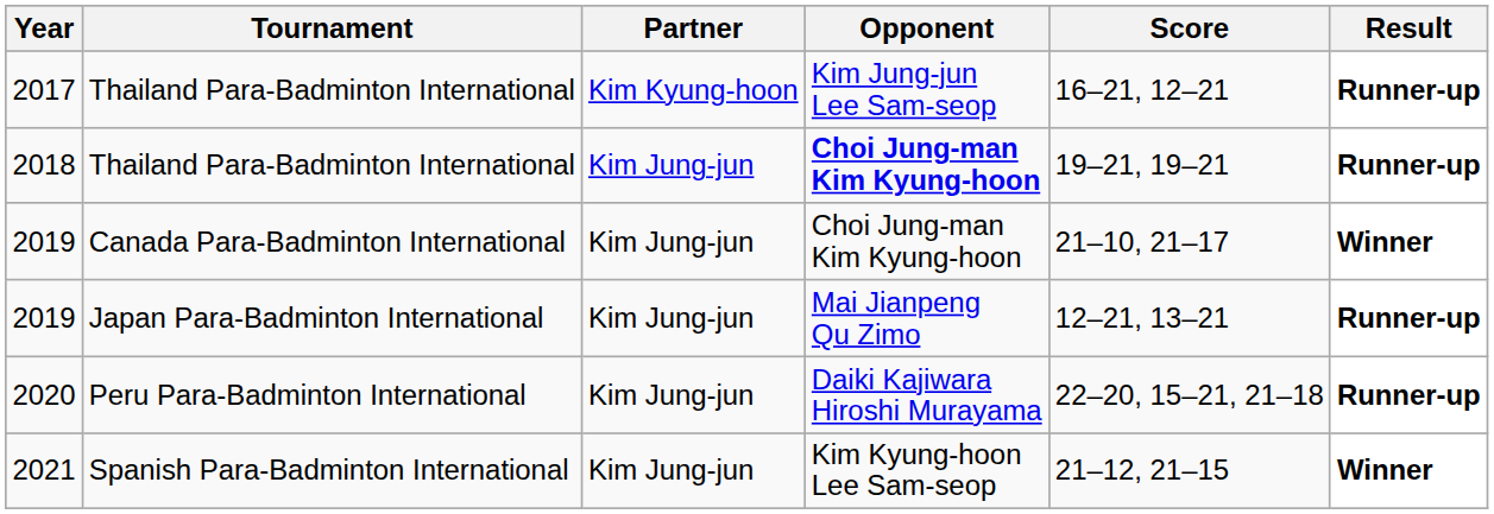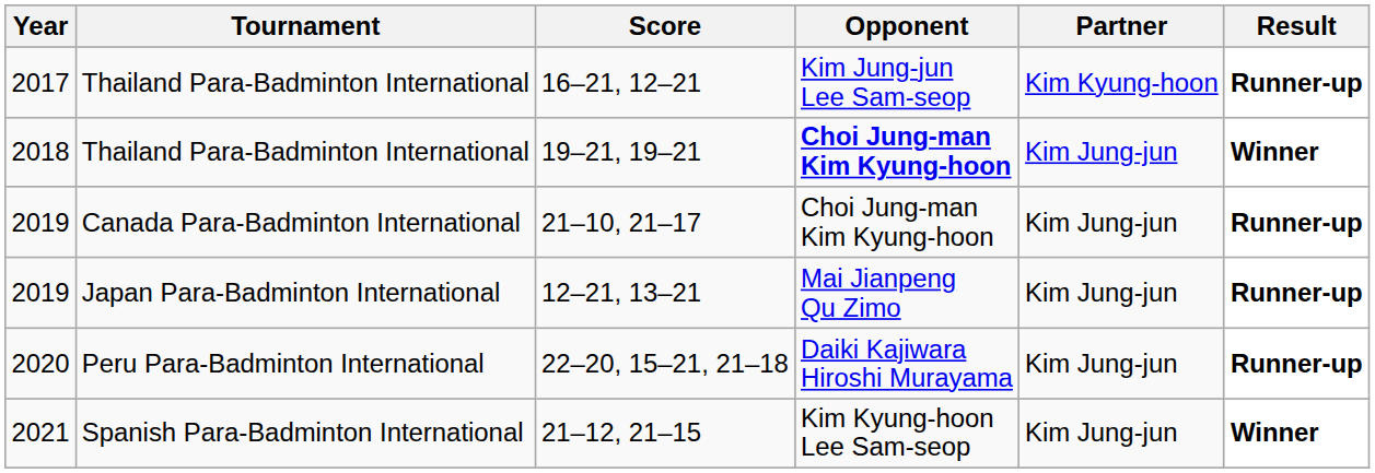 <table class="sortable wikitable" style="font-size: 90%;">
 <tr>
 <th>Year</th>
 <th>Tournament</th>
+<th>Score</th>
+<th>Opponent</th>
 <th>Partner</th>
-<th>Opponent</th>
-<th>Score</th>
 <th>Result</th>
 </tr>
 <tr>
 <td align="center">2017</td>
 <td align="left">Thailand Para-Badminton International</td>
+<td align="left">16–21, 12–21</td>
+<td align="left"> <a href='#'>Kim Jung-jun</a><br> <a href='#'>Lee Sam-seop</a></td>
 <td> <a href='#'>Kim Kyung-hoon</a></td>
-<td align="left"> <a href='#'>Kim Jung-jun</a><br> <a href='#'>Lee Sam-seop</a></td>
-<td align="left">16–21, 12–21</td>
 <td style="text-align:left; background:white"> <strong>Runner-up</strong></td>
 </tr>
 <tr>
 <td align="center">2018</td>
 <td align="left">Thailand Para-Badminton International</td>
+<td align="left">19–21, 19–21</td>
+<td align="left"><strong> <a href='#'>Choi Jung-man</a><br> <a href='#'>Kim Kyung-hoon</a></strong></td>
 <td>  <a href='#'>Kim Jung-jun</a></td>
-<td align="left"><strong> <a href='#'>Choi Jung-man</a><br> <a href='#'>Kim Kyung-hoon</a></strong></td>
-<td align="left">19–21, 19–21</td>
+<td style="text-align:left; background:white"> <strong>Winner</strong></td>
+</tr>
+<tr>
+<td align="center">2019</td>
+<td align="left">Canada Para-Badminton International</td>
+<td align="left">21–10, 21–17</td>
+<td align="left"> Choi Jung-man<br> Kim Kyung-hoon</td>
+<td>  Kim Jung-jun</td>
 <td style="text-align:left; background:white"> <strong>Runner-up</strong></td>
 </tr>
 <tr>
 <td align="center">2019</td>
-<td align="left">Canada Para-Badminton International</td>
+<td align="left">Japan Para-Badminton International</td>
+<td align="left">12–21, 13–21</td>
+<td align="left"> <a href='#'>Mai Jianpeng</a><br> <a href='#'>Qu Zimo</a></td>
 <td>  Kim Jung-jun</td>
-<td align="left"> Choi Jung-man<br> Kim Kyung-hoon</td>
-<td align="left">21–10, 21–17</td>
-<td style="text-align:left; background:white"> <strong>Winner</strong></td>
-</tr>
-<tr>
-<td align="center">2019</td>
-<td align="left">Japan Para-Badminton International</td>
-<td>  Kim Jung-jun</td>
-<td align="left"> <a href='#'>Mai Jianpeng</a><br> <a href='#'>Qu Zimo</a></td>
-<td align="left">12–21, 13–21</td>
 <td style="text-align:left; background:white"> <strong>Runner-up</strong></td>
 </tr>
 <tr>
 <td align="center">2020</td>
 <td align="left">Peru Para-Badminton International</td>
+<td align="left">22–20, 15–21, 21–18</td>
+<td align="left"> <a href='#'>Daiki Kajiwara</a><br> <a href='#'>Hiroshi Murayama</a></td>
 <td>  Kim Jung-jun</td>
-<td align="left"> <a href='#'>Daiki Kajiwara</a><br> <a href='#'>Hiroshi Murayama</a></td>
-<td align="left">22–20, 15–21, 21–18</td>
 <td style="text-align:left; background:white"> <strong>Runner-up</strong></td>
 </tr>
 <tr>
 <td align="center">2021</td>
 <td align="left">Spanish Para-Badminton International</td>
+<td align="left">21–12, 21–15</td>
+<td align="left"> Kim Kyung-hoon<br> Lee Sam-seop</td>
 <td>  Kim Jung-jun</td>
-<td align="left"> Kim Kyung-hoon<br> Lee Sam-seop</td>
-<td align="left">21–12, 21–15</td>
 <td style="text-align:left; background:white"> <strong>Winner</strong></td>
 </tr>
 </table>
